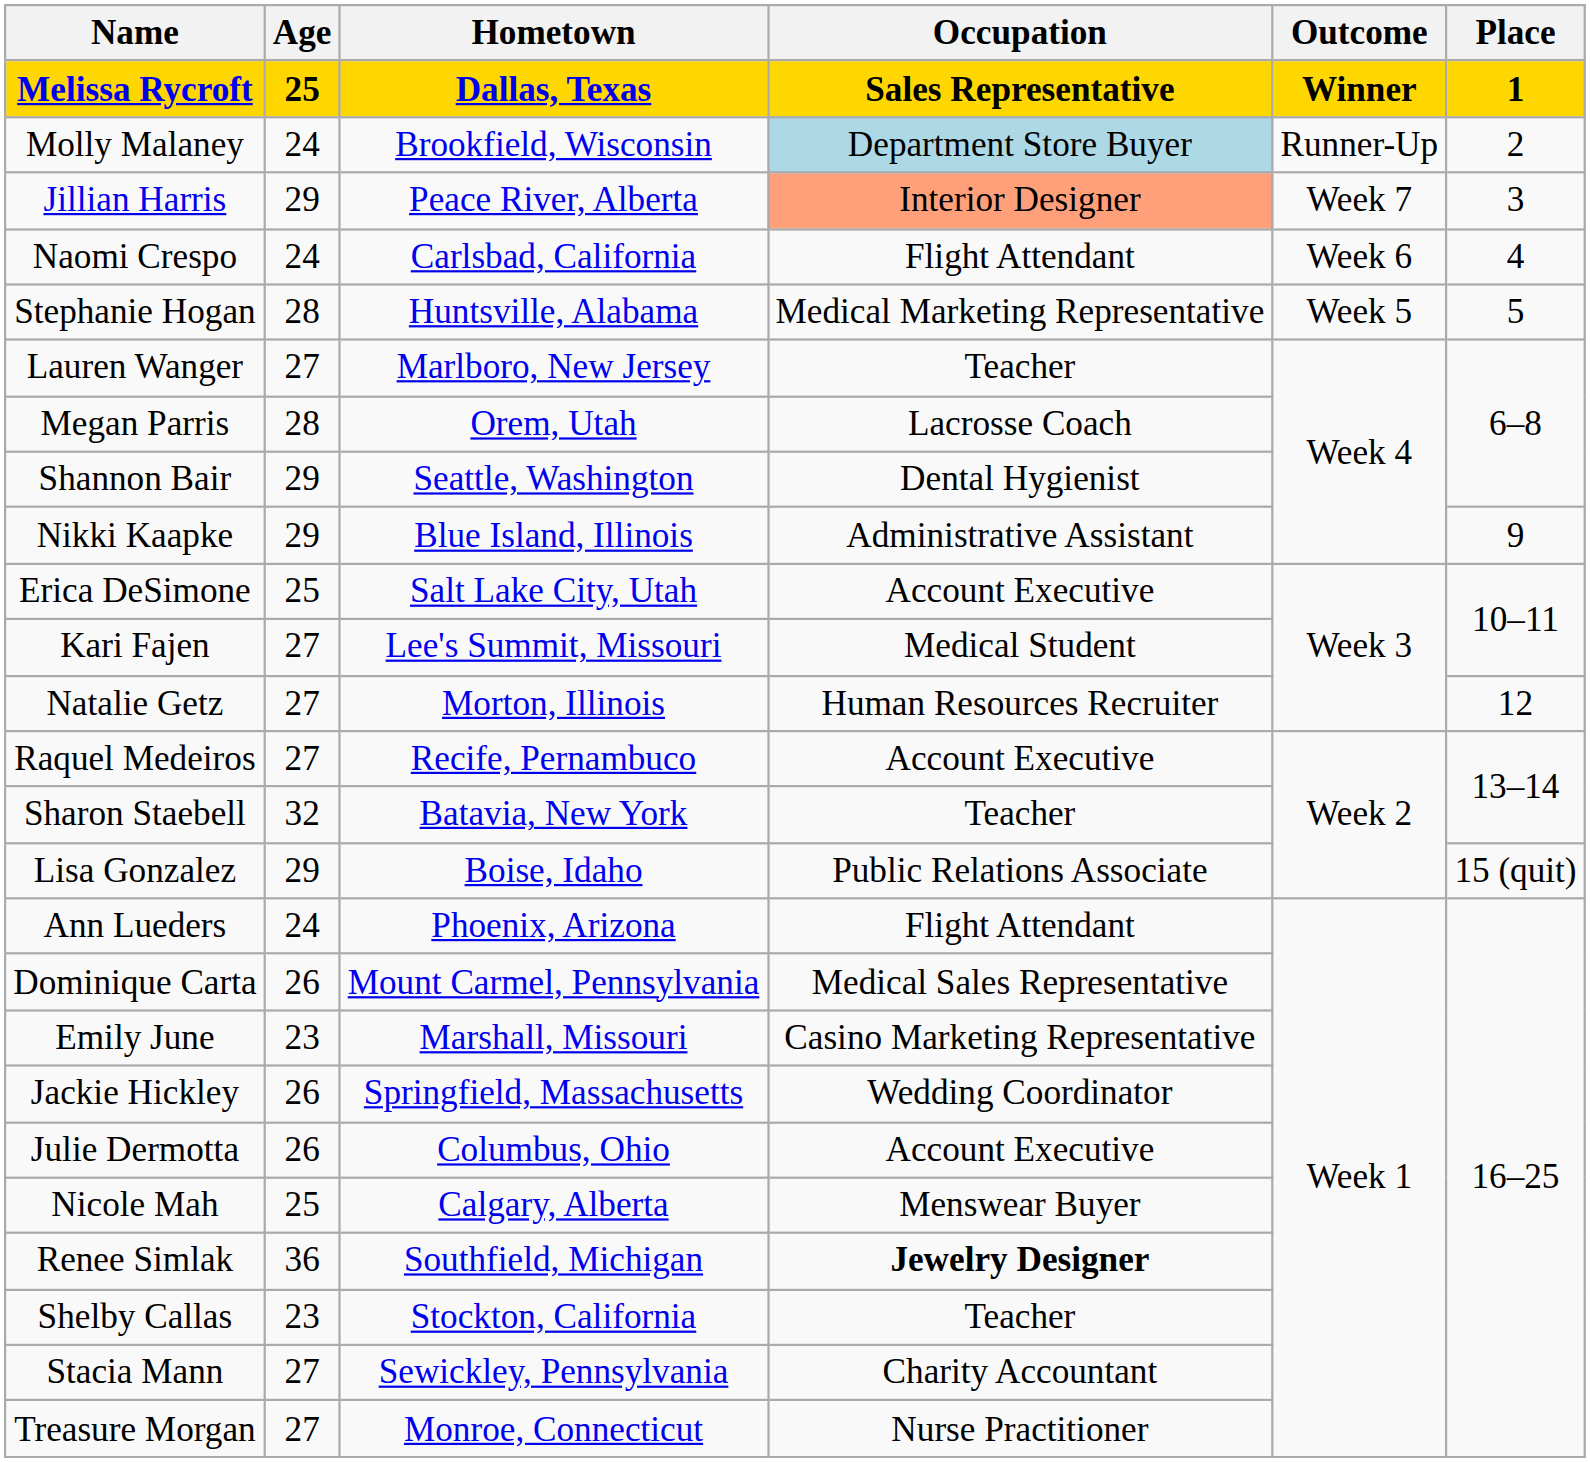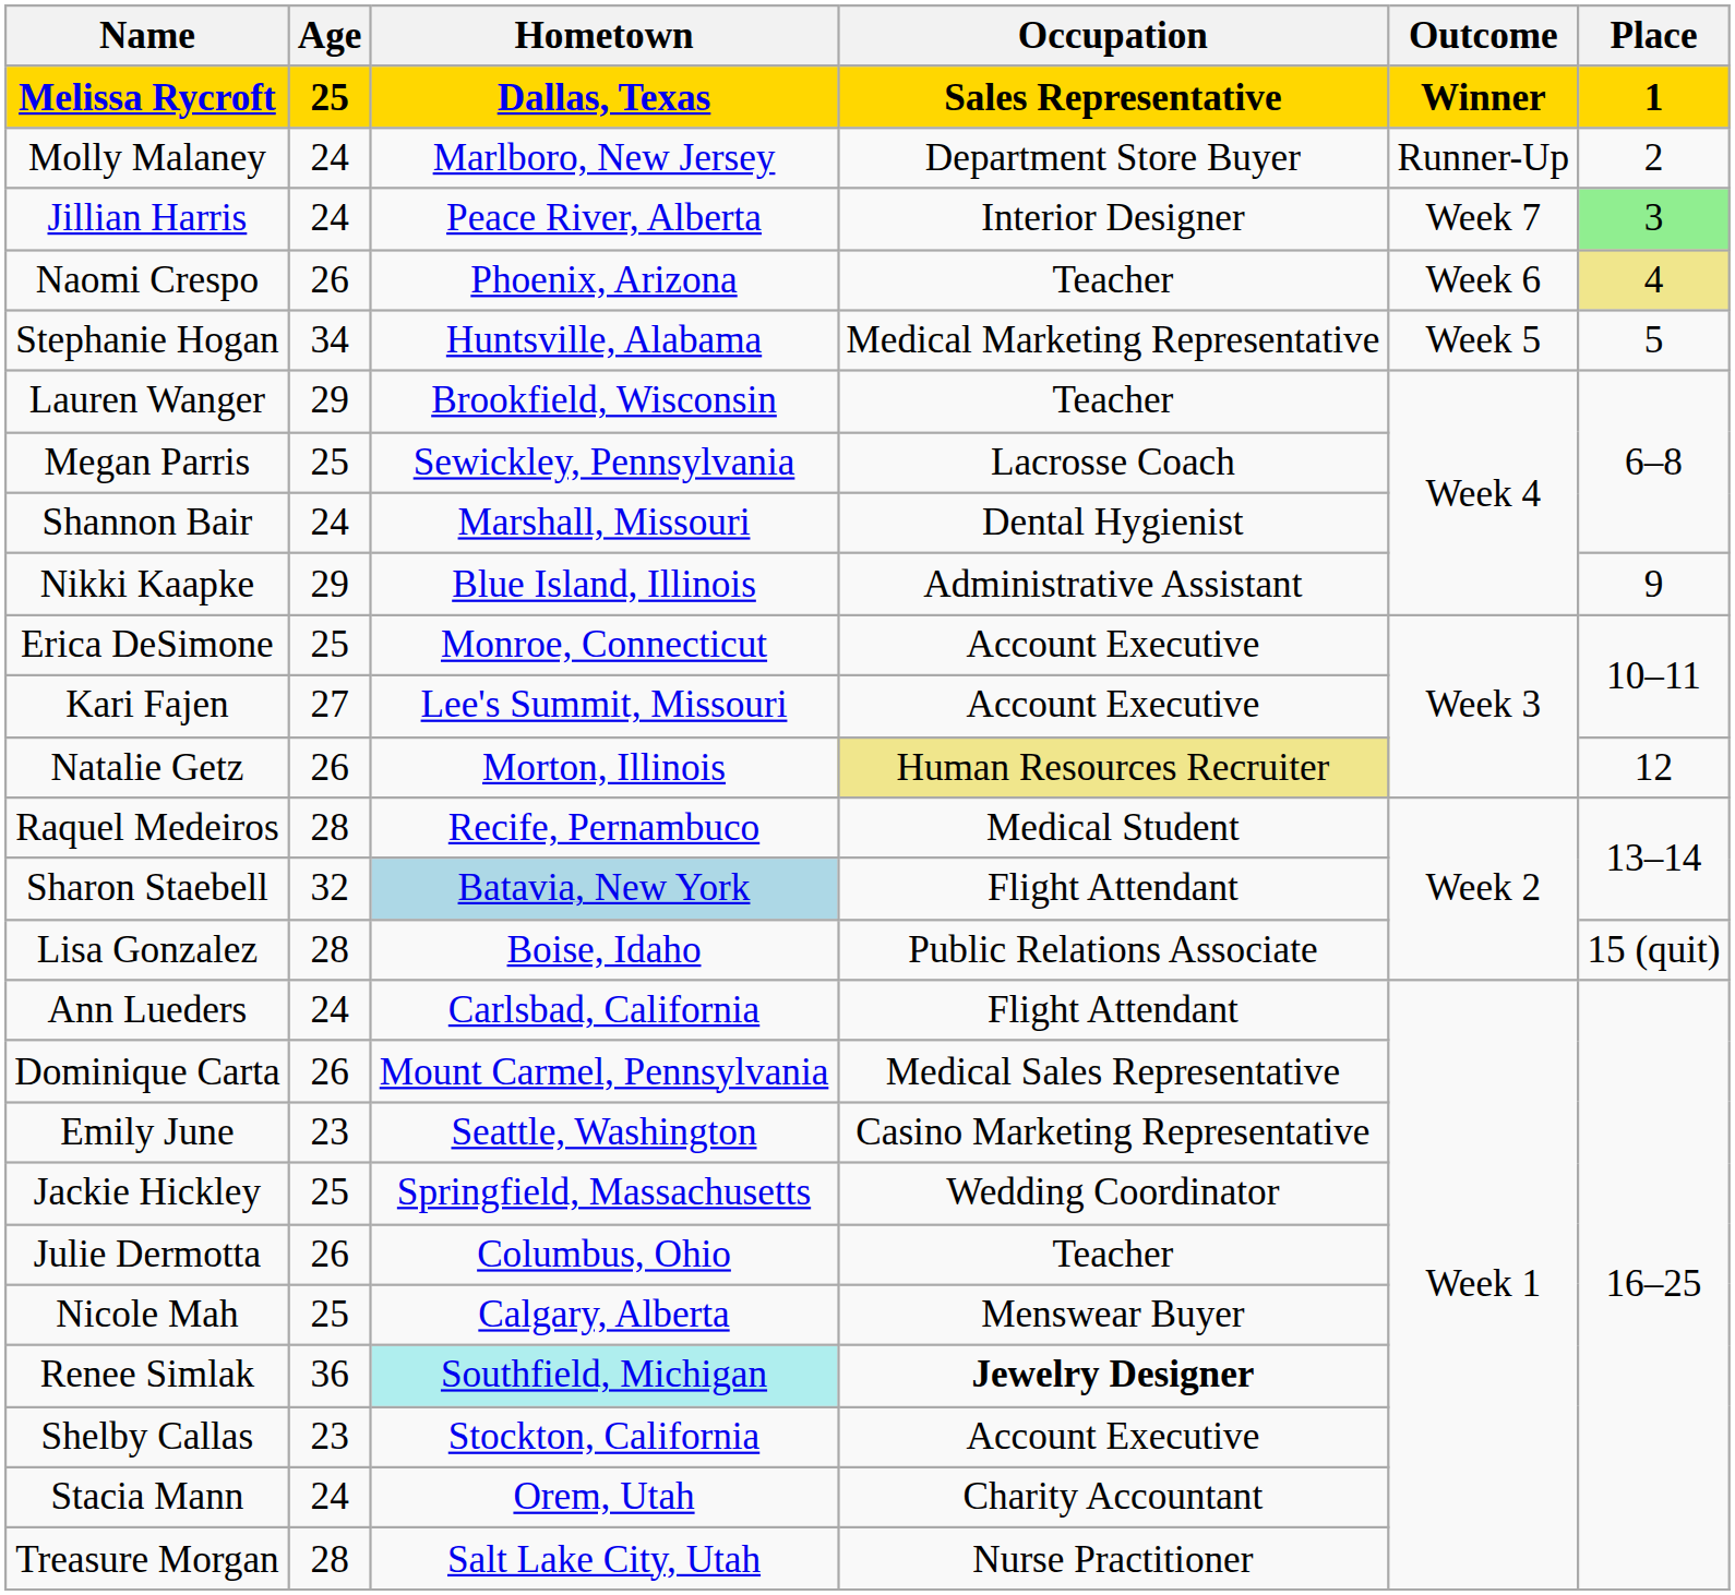 <table class="wikitable sortable" style="text-align:center;">
 <tr>
 <th>Name</th>
 <th>Age</th>
 <th>Hometown</th>
 <th>Occupation</th>
 <th>Outcome</th>
 <th>Place</th>
 </tr>
 <tr bgcolor="gold">
 <td><strong><a href='#'>Melissa Rycroft</a></strong></td>
 <td><strong>25</strong></td>
 <td><strong><a href='#'>Dallas, Texas</a></strong></td>
 <td><strong>Sales Representative</strong></td>
 <td><strong>Winner</strong></td>
 <td><strong>1</strong></td>
 </tr>
 <tr>
 <td>Molly Malaney</td>
 <td>24</td>
-<td><a href='#'>Brookfield, Wisconsin</a></td>
-<td style="background: lightblue;">Department Store Buyer</td>
+<td><a href='#'>Marlboro, New Jersey</a></td>
+<td>Department Store Buyer</td>
 <td>Runner-Up</td>
 <td>2</td>
 </tr>
 <tr>
 <td><a href='#'>Jillian Harris</a></td>
-<td>29</td>
+<td>24</td>
 <td><a href='#'>Peace River, Alberta</a></td>
-<td style="background: lightsalmon;">Interior Designer</td>
+<td>Interior Designer</td>
 <td>Week 7</td>
-<td>3</td>
+<td style="background: lightgreen;">3</td>
 </tr>
 <tr>
 <td>Naomi Crespo</td>
-<td>24</td>
-<td><a href='#'>Carlsbad, California</a></td>
-<td>Flight Attendant</td>
+<td>26</td>
+<td><a href='#'>Phoenix, Arizona</a></td>
+<td>Teacher</td>
 <td>Week 6</td>
-<td>4</td>
+<td style="background: khaki;">4</td>
 </tr>
 <tr>
 <td>Stephanie Hogan</td>
-<td>28</td>
+<td>34</td>
 <td><a href='#'>Huntsville, Alabama</a></td>
 <td>Medical Marketing Representative</td>
 <td>Week 5</td>
 <td>5</td>
 </tr>
 <tr>
 <td>Lauren Wanger</td>
-<td>27</td>
-<td><a href='#'>Marlboro, New Jersey</a></td>
+<td>29</td>
+<td><a href='#'>Brookfield, Wisconsin</a></td>
 <td>Teacher</td>
 <td rowspan="4">Week 4</td>
 <td rowspan="3">6–8</td>
 </tr>
 <tr>
 <td>Megan Parris</td>
-<td>28</td>
-<td><a href='#'>Orem, Utah</a></td>
+<td>25</td>
+<td><a href='#'>Sewickley, Pennsylvania</a></td>
 <td>Lacrosse Coach</td>
 </tr>
 <tr>
 <td>Shannon Bair</td>
-<td>29</td>
-<td><a href='#'>Seattle, Washington</a></td>
+<td>24</td>
+<td><a href='#'>Marshall, Missouri</a></td>
 <td>Dental Hygienist</td>
 </tr>
 <tr>
 <td>Nikki Kaapke</td>
 <td>29</td>
 <td><a href='#'>Blue Island, Illinois</a></td>
 <td>Administrative Assistant</td>
 <td>9</td>
 </tr>
 <tr>
 <td>Erica DeSimone</td>
 <td>25</td>
-<td><a href='#'>Salt Lake City, Utah</a></td>
+<td><a href='#'>Monroe, Connecticut</a></td>
 <td>Account Executive</td>
 <td rowspan="3">Week 3</td>
 <td rowspan="2">10–11</td>
 </tr>
 <tr>
 <td>Kari Fajen</td>
 <td>27</td>
 <td><a href='#'>Lee's Summit, Missouri</a></td>
-<td>Medical Student</td>
+<td>Account Executive</td>
 </tr>
 <tr>
 <td>Natalie Getz</td>
-<td>27</td>
+<td>26</td>
 <td><a href='#'>Morton, Illinois</a></td>
-<td>Human Resources Recruiter</td>
+<td style="background: khaki;">Human Resources Recruiter</td>
 <td>12</td>
 </tr>
 <tr>
 <td>Raquel Medeiros</td>
-<td>27</td>
+<td>28</td>
 <td><a href='#'>Recife, Pernambuco</a></td>
-<td>Account Executive</td>
+<td>Medical Student</td>
 <td rowspan="3">Week 2</td>
 <td rowspan="2">13–14</td>
 </tr>
 <tr>
 <td>Sharon Staebell</td>
 <td>32</td>
-<td><a href='#'>Batavia, New York</a></td>
-<td>Teacher</td>
+<td style="background: lightblue;"><a href='#'>Batavia, New York</a></td>
+<td>Flight Attendant</td>
 </tr>
 <tr>
 <td>Lisa Gonzalez</td>
-<td>29</td>
+<td>28</td>
 <td><a href='#'>Boise, Idaho</a></td>
 <td>Public Relations Associate</td>
 <td>15 (quit)</td>
 </tr>
 <tr>
 <td>Ann Lueders</td>
 <td>24</td>
-<td><a href='#'>Phoenix, Arizona</a></td>
+<td><a href='#'>Carlsbad, California</a></td>
 <td>Flight Attendant</td>
 <td rowspan="10">Week 1</td>
 <td rowspan="10">16–25</td>
 </tr>
 <tr>
 <td>Dominique Carta</td>
 <td>26</td>
 <td><a href='#'>Mount Carmel, Pennsylvania</a></td>
 <td>Medical Sales Representative</td>
 </tr>
 <tr>
 <td>Emily June</td>
 <td>23</td>
-<td><a href='#'>Marshall, Missouri</a></td>
+<td><a href='#'>Seattle, Washington</a></td>
 <td>Casino Marketing Representative</td>
 </tr>
 <tr>
 <td>Jackie Hickley</td>
-<td>26</td>
+<td>25</td>
 <td><a href='#'>Springfield, Massachusetts</a></td>
 <td>Wedding Coordinator</td>
 </tr>
 <tr>
 <td>Julie Dermotta</td>
 <td>26</td>
 <td><a href='#'>Columbus, Ohio</a></td>
-<td>Account Executive</td>
+<td>Teacher</td>
 </tr>
 <tr>
 <td>Nicole Mah</td>
 <td>25</td>
 <td><a href='#'>Calgary, Alberta</a></td>
 <td>Menswear Buyer</td>
 </tr>
 <tr>
 <td>Renee Simlak</td>
 <td>36</td>
-<td><a href='#'>Southfield, Michigan</a></td>
+<td style="background: paleturquoise;"><a href='#'>Southfield, Michigan</a></td>
 <td><strong>Jewelry Designer</strong></td>
 </tr>
 <tr>
 <td>Shelby Callas</td>
 <td>23</td>
 <td><a href='#'>Stockton, California</a></td>
-<td>Teacher</td>
+<td>Account Executive</td>
 </tr>
 <tr>
 <td>Stacia Mann</td>
-<td>27</td>
-<td><a href='#'>Sewickley, Pennsylvania</a></td>
+<td>24</td>
+<td><a href='#'>Orem, Utah</a></td>
 <td>Charity Accountant</td>
 </tr>
 <tr>
 <td>Treasure Morgan</td>
-<td>27</td>
-<td><a href='#'>Monroe, Connecticut</a></td>
+<td>28</td>
+<td><a href='#'>Salt Lake City, Utah</a></td>
 <td>Nurse Practitioner</td>
 </tr>
 <tr>
 </tr>
 </table>
